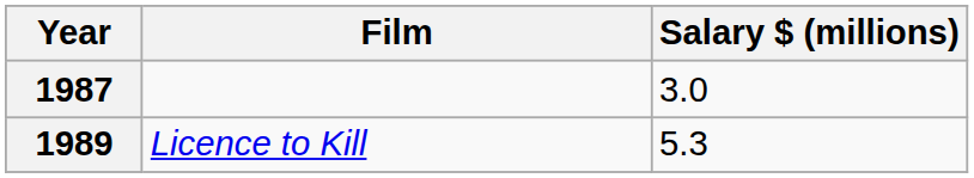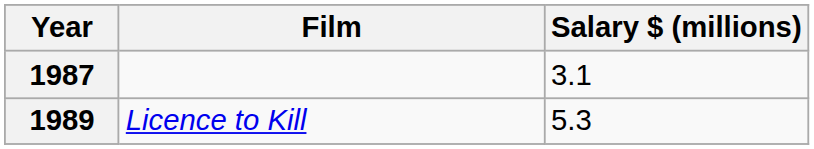 <table class="wikitable plainrowheaders sortable" style="margin-right: 0;">
 <tr>
 <th scope="col" style="vertical-align:top; width:55px;">Year</th>
 <th scope="col" style="vertical-align:top; width:225px;">Film</th>
 <th scope="col" style="vertical-align:top;">Salary $ (millions)</th>
 </tr>
 <tr>
 <th scope="row">1987</th>
 <td><em></em></td>
-<td>3.0</td>
+<td>3.1</td>
 </tr>
 <tr>
 <th scope="row">1989</th>
 <td><em><a href='#'>Licence to Kill</a></em></td>
 <td>5.3</td>
 </tr>
 </table>
